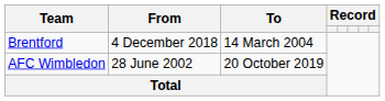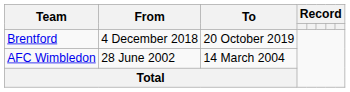 <table class=wikitable style=text-align:center>
 <tr>
 <th rowspan=2>Team</th>
 <th rowspan=2>From</th>
 <th rowspan=2>To</th>
 <th colspan=5>Record</th>
 </tr>
 <tr>
 <th></th>
 <th></th>
 <th></th>
 <th></th>
 <th></th>
 </tr>
 <tr>
 <td align=left><a href='#'>Brentford</a></td>
 <td align=left>4 December 2018</td>
-<td align=left>14 March 2004<br></td>
+<td align=left>20 October 2019<br></td>
 </tr>
 <tr>
 <td align=left><a href='#'>AFC Wimbledon</a></td>
 <td align=left>28 June 2002</td>
-<td align=left>20 October 2019<br></td>
+<td align=left>14 March 2004<br></td>
 </tr>
 <tr>
 <th colspan=3>Total<br></th>
 </tr>
 </table>
